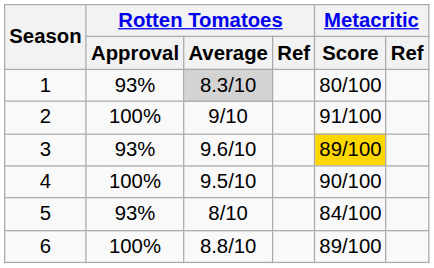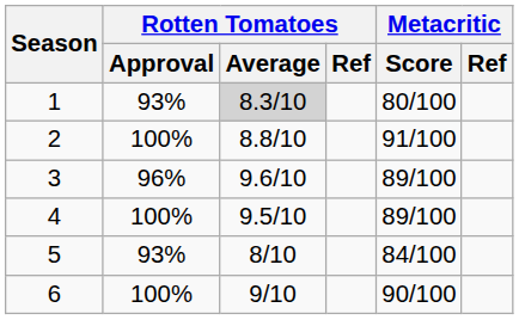 <table class="wikitable sortable" style="text-align: center">
 <tr>
 <th rowspan="2">Season</th>
 <th colspan="3"><a href='#'>Rotten Tomatoes</a></th>
 <th colspan="2"><a href='#'>Metacritic</a></th>
 </tr>
 <tr>
 <th>Approval</th>
 <th>Average</th>
 <th>Ref</th>
 <th>Score</th>
 <th>Ref</th>
 </tr>
 <tr>
 <td>1</td>
 <td>93%</td>
 <td style="background: lightgrey;">8.3/10</td>
 <td></td>
 <td>80/100<br></td>
 <td></td>
 </tr>
 <tr>
 <td>2</td>
 <td>100%</td>
-<td>9/10</td>
+<td>8.8/10</td>
 <td></td>
 <td>91/100<br></td>
 <td></td>
 </tr>
 <tr>
 <td>3</td>
-<td>93%</td>
+<td>96%</td>
 <td>9.6/10</td>
 <td></td>
-<td style="background: gold;">89/100<br></td>
+<td>89/100<br></td>
 <td></td>
 </tr>
 <tr>
 <td>4</td>
 <td>100%</td>
 <td>9.5/10</td>
 <td></td>
-<td>90/100<br></td>
+<td>89/100<br></td>
 <td></td>
 </tr>
 <tr>
 <td>5</td>
 <td>93%</td>
 <td>8/10</td>
 <td></td>
 <td>84/100<br></td>
 <td></td>
 </tr>
 <tr>
 <td>6</td>
 <td>100%</td>
-<td>8.8/10</td>
+<td>9/10</td>
 <td></td>
-<td>89/100<br></td>
+<td>90/100<br></td>
 <td></td>
 </tr>
 </table>
